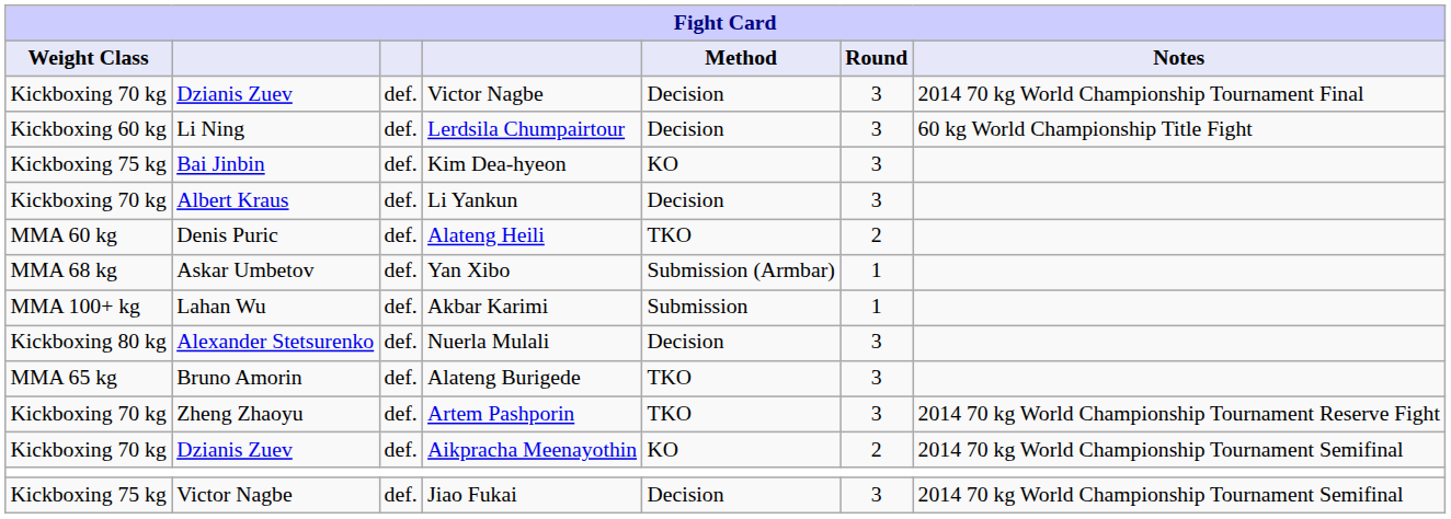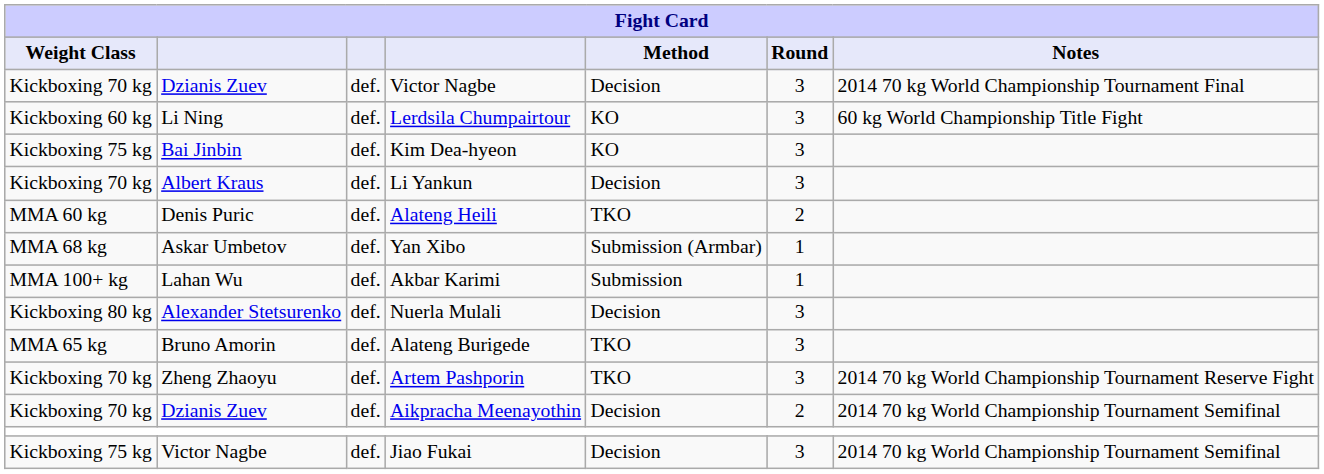 <table class="wikitable" style="font-size: 80%;">
 <tr>
 <th colspan="8" style="background-color: #ccf; color: #000080; text-align: center;"><strong>Fight Card</strong></th>
 </tr>
 <tr>
 <th colspan="1" style="background-color: #E6E8FA; color: #000000; text-align: center;">Weight Class</th>
 <th colspan="1" style="background-color: #E6E8FA; color: #000000; text-align: center;"></th>
 <th colspan="1" style="background-color: #E6E8FA; color: #000000; text-align: center;"></th>
 <th colspan="1" style="background-color: #E6E8FA; color: #000000; text-align: center;"></th>
 <th colspan="1" style="background-color: #E6E8FA; color: #000000; text-align: center;">Method</th>
 <th colspan="1" style="background-color: #E6E8FA; color: #000000; text-align: center;">Round</th>
 <th colspan="1" style="background-color: #E6E8FA; color: #000000; text-align: center;">Notes</th>
 </tr>
 <tr>
 <td>Kickboxing 70 kg</td>
 <td> <a href='#'>Dzianis Zuev</a></td>
 <td align=center>def.</td>
 <td> Victor Nagbe</td>
 <td>Decision</td>
 <td align=center>3</td>
 <td>2014 70 kg World Championship Tournament Final</td>
 </tr>
 <tr>
 <td>Kickboxing 60 kg</td>
 <td> Li Ning</td>
 <td align=center>def.</td>
 <td> <a href='#'>Lerdsila Chumpairtour</a></td>
-<td>Decision</td>
+<td>KO</td>
 <td align=center>3</td>
 <td>60 kg World Championship Title Fight</td>
 </tr>
 <tr>
 <td>Kickboxing 75 kg</td>
 <td> <a href='#'>Bai Jinbin</a></td>
 <td align=center>def.</td>
 <td> Kim Dea-hyeon</td>
 <td>KO</td>
 <td align=center>3</td>
 <td></td>
 </tr>
 <tr>
 <td>Kickboxing 70 kg</td>
 <td> <a href='#'>Albert Kraus</a></td>
 <td align=center>def.</td>
 <td> Li Yankun</td>
 <td>Decision</td>
 <td align=center>3</td>
 <td></td>
 </tr>
 <tr>
 <td>MMA 60 kg</td>
 <td> Denis Puric</td>
 <td align=center>def.</td>
 <td> <a href='#'>Alateng Heili</a></td>
 <td>TKO</td>
 <td align=center>2</td>
 <td></td>
 </tr>
 <tr>
 <td>MMA 68 kg</td>
 <td> Askar Umbetov</td>
 <td align=center>def.</td>
 <td> Yan Xibo</td>
 <td>Submission (Armbar)</td>
 <td align=center>1</td>
 <td></td>
 </tr>
 <tr>
 <td>MMA 100+ kg</td>
 <td> Lahan Wu</td>
 <td align=center>def.</td>
 <td> Akbar Karimi</td>
 <td>Submission</td>
 <td align=center>1</td>
 <td></td>
 </tr>
 <tr>
 <td>Kickboxing 80 kg</td>
 <td> <a href='#'>Alexander Stetsurenko</a></td>
 <td align=center>def.</td>
 <td> Nuerla Mulali</td>
 <td>Decision</td>
 <td align=center>3</td>
 <td></td>
 </tr>
 <tr>
 <td>MMA 65 kg</td>
 <td> Bruno Amorin</td>
 <td align=center>def.</td>
 <td> Alateng Burigede</td>
 <td>TKO</td>
 <td align=center>3</td>
 <td></td>
 </tr>
 <tr>
 <td>Kickboxing 70 kg</td>
 <td> Zheng Zhaoyu</td>
 <td align=center>def.</td>
 <td> <a href='#'>Artem Pashporin</a></td>
 <td>TKO</td>
 <td align=center>3</td>
 <td>2014 70 kg World Championship Tournament Reserve Fight</td>
 </tr>
 <tr>
 <td>Kickboxing 70 kg</td>
 <td> <a href='#'>Dzianis Zuev</a></td>
 <td align=center>def.</td>
 <td> <a href='#'>Aikpracha Meenayothin</a></td>
-<td>KO</td>
+<td>Decision</td>
 <td align=center>2</td>
 <td>2014 70 kg World Championship Tournament Semifinal</td>
 </tr>
 <tr>
 <th style=background:white colspan=9></th>
 </tr>
 <tr>
 <td>Kickboxing 75 kg</td>
 <td> Victor Nagbe</td>
 <td align=center>def.</td>
 <td> Jiao Fukai</td>
 <td>Decision</td>
 <td align=center>3</td>
 <td>2014 70 kg World Championship Tournament Semifinal</td>
 </tr>
 </table>
